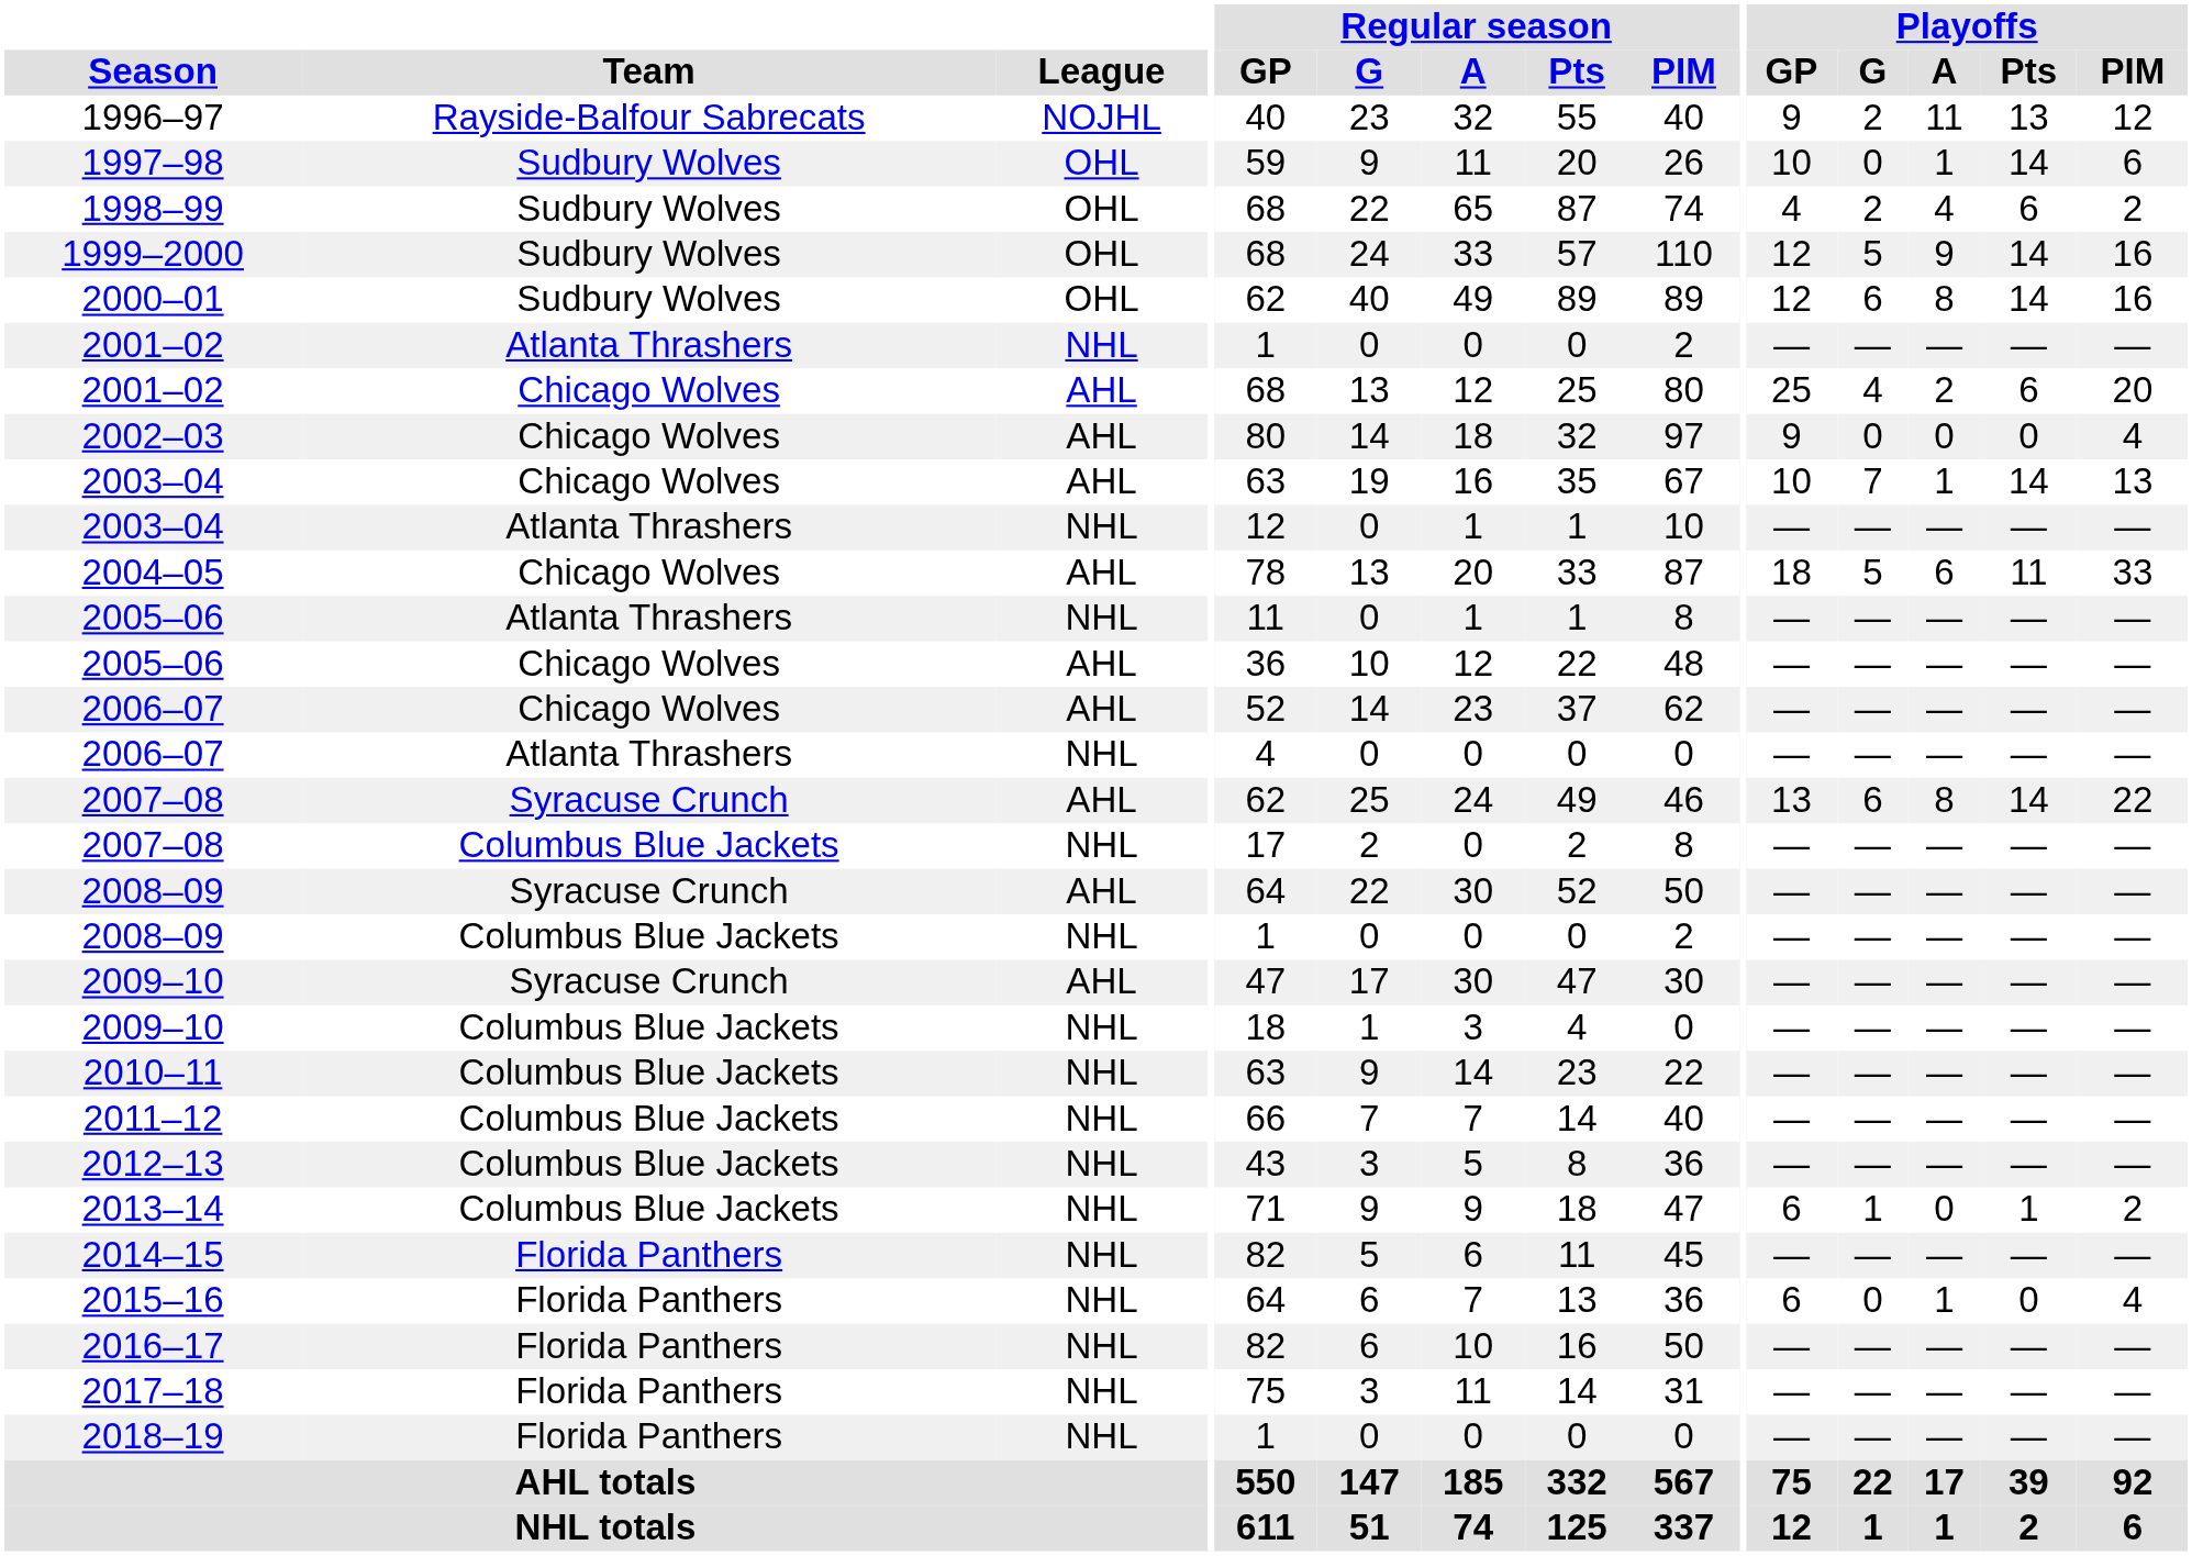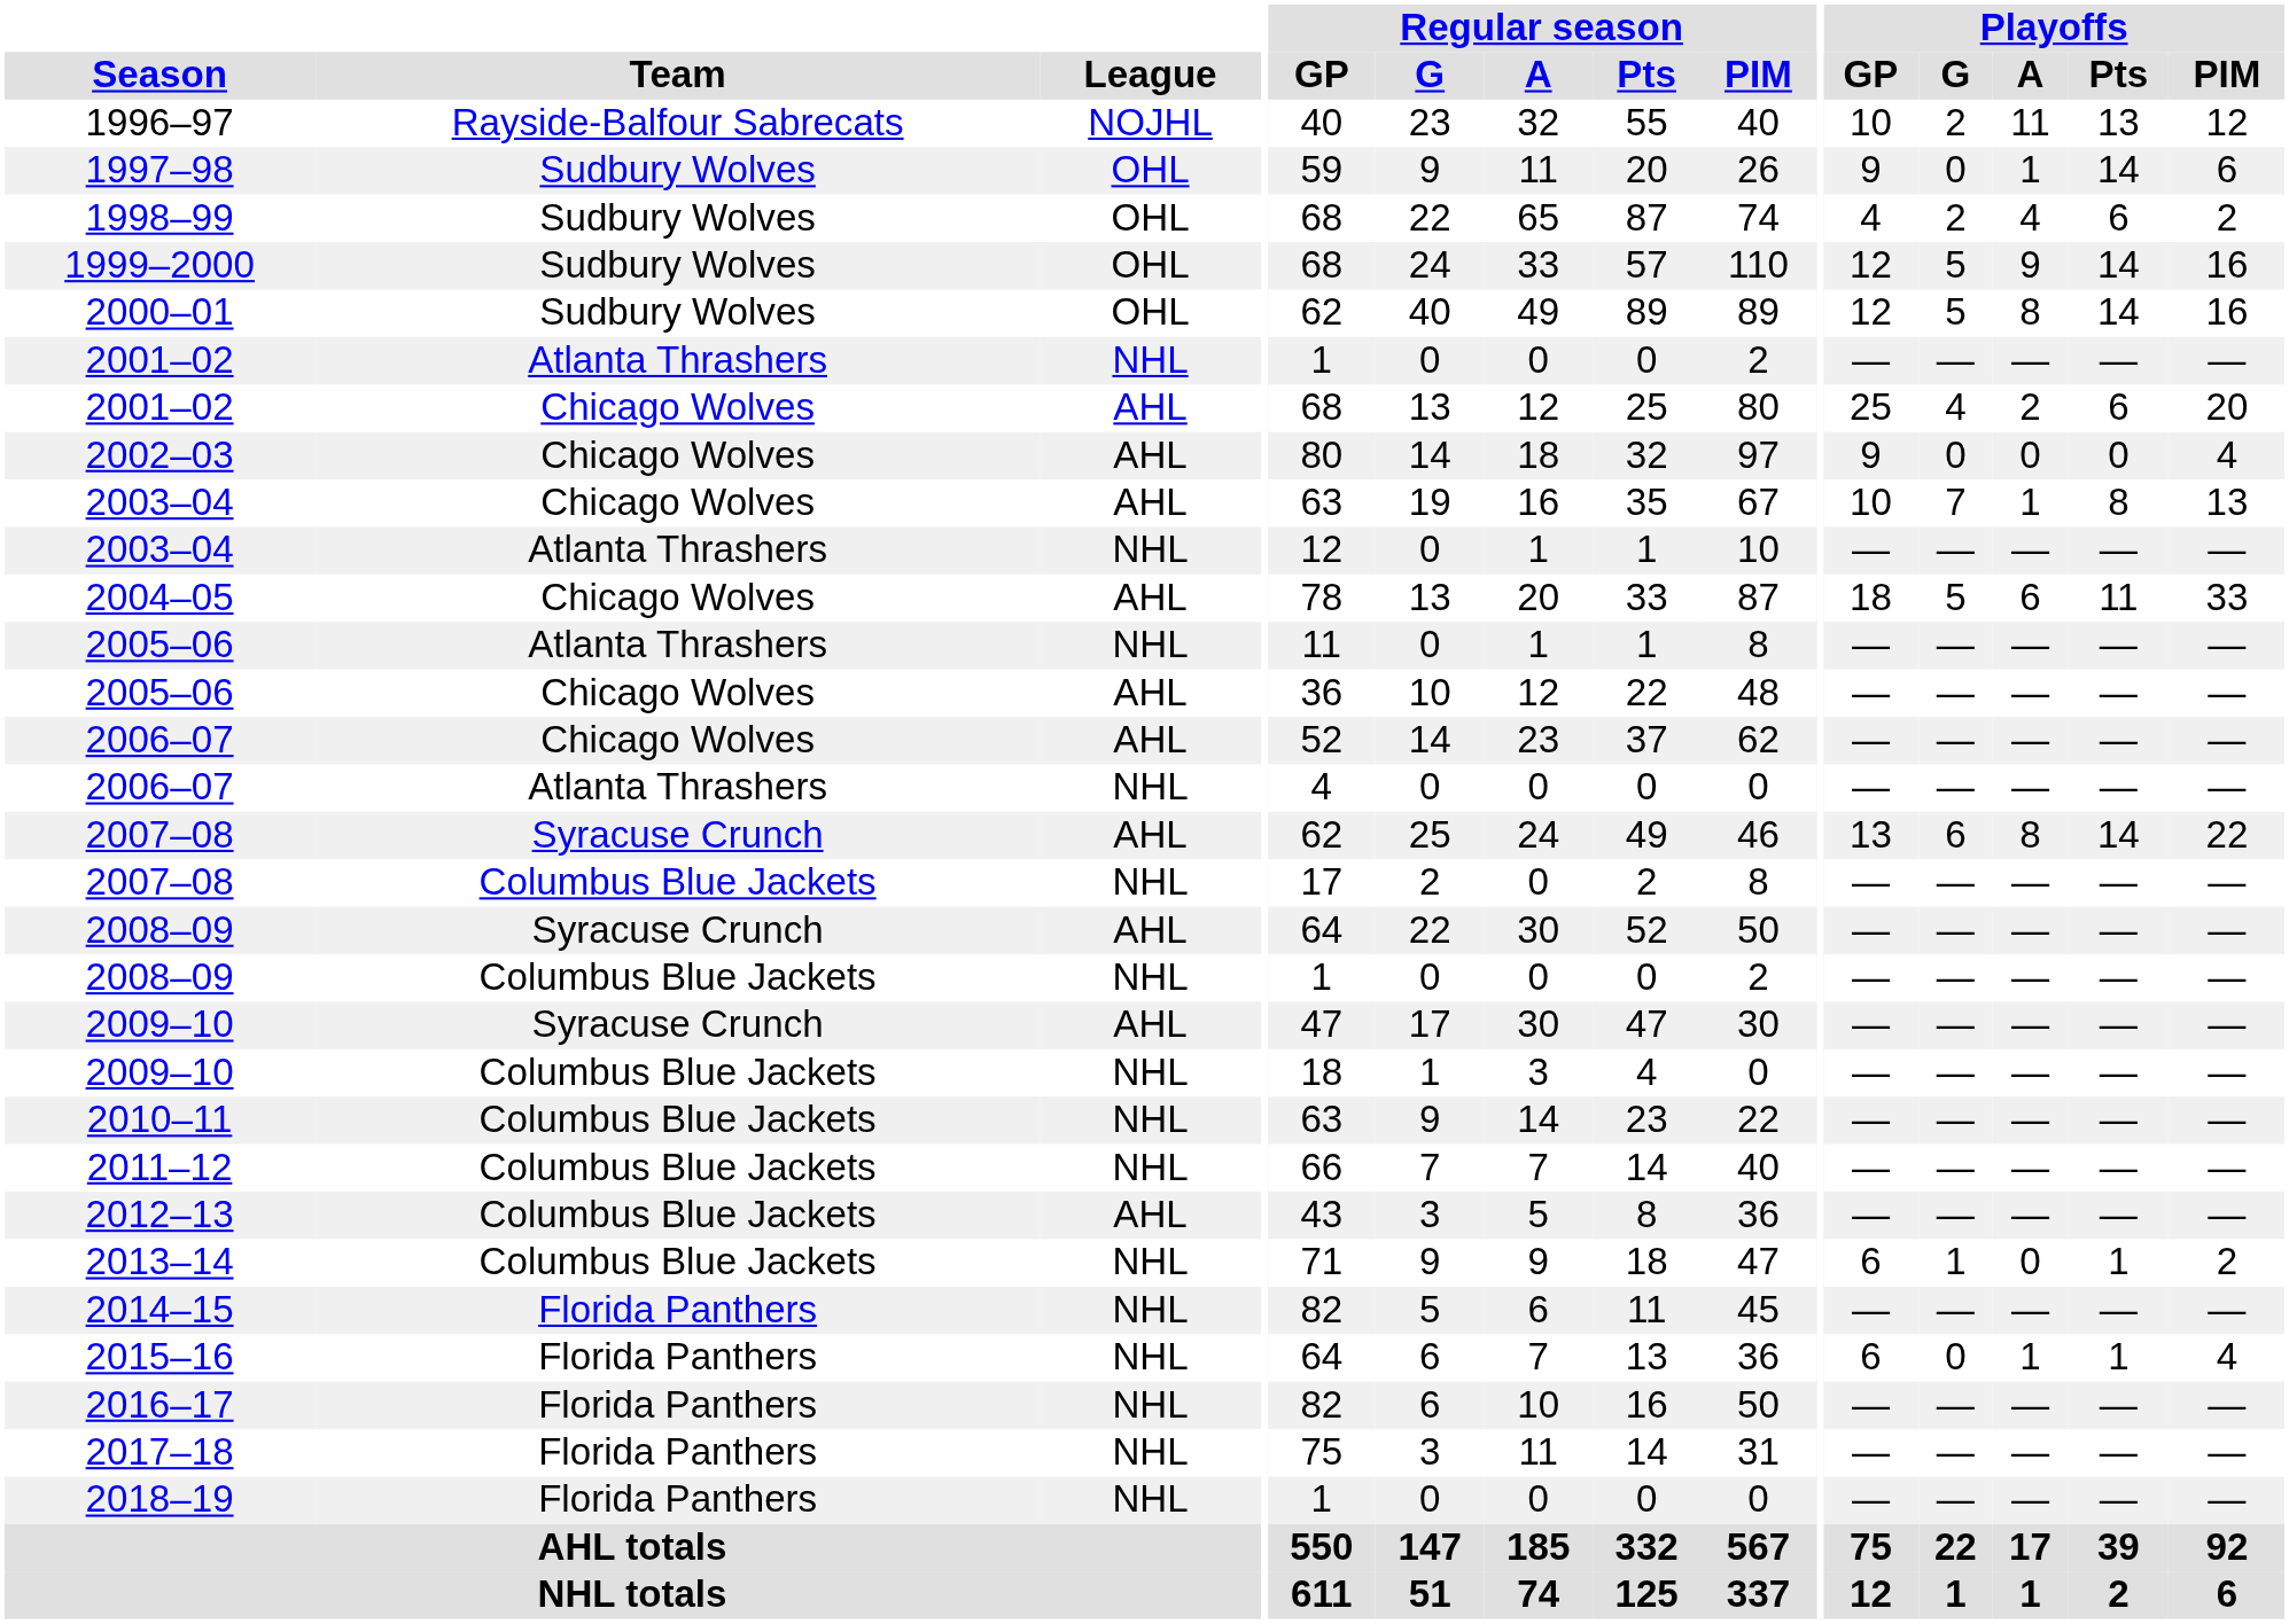 <table border="0" cellpadding="1" cellspacing="0" style="text-align:center; width:60em">
 <tr bgcolor="#e0e0e0">
 <th colspan="3" bgcolor="#ffffff"></th>
 <th rowspan="99" bgcolor="#ffffff"></th>
 <th colspan="5"><a href='#'>Regular season</a></th>
 <th rowspan="99" bgcolor="#ffffff"></th>
 <th colspan="5"><a href='#'>Playoffs</a></th>
 </tr>
 <tr bgcolor="#e0e0e0">
 <th><a href='#'>Season</a></th>
 <th>Team</th>
 <th>League</th>
 <th>GP</th>
 <th><a href='#'>G</a></th>
 <th><a href='#'>A</a></th>
 <th><a href='#'>Pts</a></th>
 <th><a href='#'>PIM</a></th>
 <th>GP</th>
 <th>G</th>
 <th>A</th>
 <th>Pts</th>
 <th>PIM</th>
 </tr>
 <tr>
 <td>1996–97</td>
 <td><a href='#'>Rayside-Balfour Sabrecats</a></td>
 <td><a href='#'>NOJHL</a></td>
 <td>40</td>
 <td>23</td>
 <td>32</td>
 <td>55</td>
 <td>40</td>
-<td>9</td>
+<td>10</td>
 <td>2</td>
 <td>11</td>
 <td>13</td>
 <td>12</td>
 </tr>
 <tr bgcolor="#f0f0f0">
 <td><a href='#'>1997–98</a></td>
 <td><a href='#'>Sudbury Wolves</a></td>
 <td><a href='#'>OHL</a></td>
 <td>59</td>
 <td>9</td>
 <td>11</td>
 <td>20</td>
 <td>26</td>
-<td>10</td>
+<td>9</td>
 <td>0</td>
 <td>1</td>
 <td>14</td>
 <td>6</td>
 </tr>
 <tr>
 <td><a href='#'>1998–99</a></td>
 <td>Sudbury Wolves</td>
 <td>OHL</td>
 <td>68</td>
 <td>22</td>
 <td>65</td>
 <td>87</td>
 <td>74</td>
 <td>4</td>
 <td>2</td>
 <td>4</td>
 <td>6</td>
 <td>2</td>
 </tr>
 <tr bgcolor="#f0f0f0">
 <td><a href='#'>1999–2000</a></td>
 <td>Sudbury Wolves</td>
 <td>OHL</td>
 <td>68</td>
 <td>24</td>
 <td>33</td>
 <td>57</td>
 <td>110</td>
 <td>12</td>
 <td>5</td>
 <td>9</td>
 <td>14</td>
 <td>16</td>
 </tr>
 <tr>
 <td><a href='#'>2000–01</a></td>
 <td>Sudbury Wolves</td>
 <td>OHL</td>
 <td>62</td>
 <td>40</td>
 <td>49</td>
 <td>89</td>
 <td>89</td>
 <td>12</td>
-<td>6</td>
+<td>5</td>
 <td>8</td>
 <td>14</td>
 <td>16</td>
 </tr>
 <tr bgcolor="#f0f0f0">
 <td><a href='#'>2001–02</a></td>
 <td><a href='#'>Atlanta Thrashers</a></td>
 <td><a href='#'>NHL</a></td>
 <td>1</td>
 <td>0</td>
 <td>0</td>
 <td>0</td>
 <td>2</td>
 <td>—</td>
 <td>—</td>
 <td>—</td>
 <td>—</td>
 <td>—</td>
 </tr>
 <tr>
 <td><a href='#'>2001–02</a></td>
 <td><a href='#'>Chicago Wolves</a></td>
 <td><a href='#'>AHL</a></td>
 <td>68</td>
 <td>13</td>
 <td>12</td>
 <td>25</td>
 <td>80</td>
 <td>25</td>
 <td>4</td>
 <td>2</td>
 <td>6</td>
 <td>20</td>
 </tr>
 <tr bgcolor="#f0f0f0">
 <td><a href='#'>2002–03</a></td>
 <td>Chicago Wolves</td>
 <td>AHL</td>
 <td>80</td>
 <td>14</td>
 <td>18</td>
 <td>32</td>
 <td>97</td>
 <td>9</td>
 <td>0</td>
 <td>0</td>
 <td>0</td>
 <td>4</td>
 </tr>
 <tr>
 <td><a href='#'>2003–04</a></td>
 <td>Chicago Wolves</td>
 <td>AHL</td>
 <td>63</td>
 <td>19</td>
 <td>16</td>
 <td>35</td>
 <td>67</td>
 <td>10</td>
 <td>7</td>
 <td>1</td>
-<td>14</td>
+<td>8</td>
 <td>13</td>
 </tr>
 <tr bgcolor="#f0f0f0">
 <td><a href='#'>2003–04</a></td>
 <td>Atlanta Thrashers</td>
 <td>NHL</td>
 <td>12</td>
 <td>0</td>
 <td>1</td>
 <td>1</td>
 <td>10</td>
 <td>—</td>
 <td>—</td>
 <td>—</td>
 <td>—</td>
 <td>—</td>
 </tr>
 <tr>
 <td><a href='#'>2004–05</a></td>
 <td>Chicago Wolves</td>
 <td>AHL</td>
 <td>78</td>
 <td>13</td>
 <td>20</td>
 <td>33</td>
 <td>87</td>
 <td>18</td>
 <td>5</td>
 <td>6</td>
 <td>11</td>
 <td>33</td>
 </tr>
 <tr bgcolor="#f0f0f0">
 <td><a href='#'>2005–06</a></td>
 <td>Atlanta Thrashers</td>
 <td>NHL</td>
 <td>11</td>
 <td>0</td>
 <td>1</td>
 <td>1</td>
 <td>8</td>
 <td>—</td>
 <td>—</td>
 <td>—</td>
 <td>—</td>
 <td>—</td>
 </tr>
 <tr>
 <td><a href='#'>2005–06</a></td>
 <td>Chicago Wolves</td>
 <td>AHL</td>
 <td>36</td>
 <td>10</td>
 <td>12</td>
 <td>22</td>
 <td>48</td>
 <td>—</td>
 <td>—</td>
 <td>—</td>
 <td>—</td>
 <td>—</td>
 </tr>
 <tr bgcolor="#f0f0f0">
 <td><a href='#'>2006–07</a></td>
 <td>Chicago Wolves</td>
 <td>AHL</td>
 <td>52</td>
 <td>14</td>
 <td>23</td>
 <td>37</td>
 <td>62</td>
 <td>—</td>
 <td>—</td>
 <td>—</td>
 <td>—</td>
 <td>—</td>
 </tr>
 <tr>
 <td><a href='#'>2006–07</a></td>
 <td>Atlanta Thrashers</td>
 <td>NHL</td>
 <td>4</td>
 <td>0</td>
 <td>0</td>
 <td>0</td>
 <td>0</td>
 <td>—</td>
 <td>—</td>
 <td>—</td>
 <td>—</td>
 <td>—</td>
 </tr>
 <tr bgcolor="#f0f0f0">
 <td><a href='#'>2007–08</a></td>
 <td><a href='#'>Syracuse Crunch</a></td>
 <td>AHL</td>
 <td>62</td>
 <td>25</td>
 <td>24</td>
 <td>49</td>
 <td>46</td>
 <td>13</td>
 <td>6</td>
 <td>8</td>
 <td>14</td>
 <td>22</td>
 </tr>
 <tr>
 <td><a href='#'>2007–08</a></td>
 <td><a href='#'>Columbus Blue Jackets</a></td>
 <td>NHL</td>
 <td>17</td>
 <td>2</td>
 <td>0</td>
 <td>2</td>
 <td>8</td>
 <td>—</td>
 <td>—</td>
 <td>—</td>
 <td>—</td>
 <td>—</td>
 </tr>
 <tr bgcolor="#f0f0f0">
 <td><a href='#'>2008–09</a></td>
 <td>Syracuse Crunch</td>
 <td>AHL</td>
 <td>64</td>
 <td>22</td>
 <td>30</td>
 <td>52</td>
 <td>50</td>
 <td>—</td>
 <td>—</td>
 <td>—</td>
 <td>—</td>
 <td>—</td>
 </tr>
 <tr>
 <td><a href='#'>2008–09</a></td>
 <td>Columbus Blue Jackets</td>
 <td>NHL</td>
 <td>1</td>
 <td>0</td>
 <td>0</td>
 <td>0</td>
 <td>2</td>
 <td>—</td>
 <td>—</td>
 <td>—</td>
 <td>—</td>
 <td>—</td>
 </tr>
 <tr bgcolor="#f0f0f0">
 <td><a href='#'>2009–10</a></td>
 <td>Syracuse Crunch</td>
 <td>AHL</td>
 <td>47</td>
 <td>17</td>
 <td>30</td>
 <td>47</td>
 <td>30</td>
 <td>—</td>
 <td>—</td>
 <td>—</td>
 <td>—</td>
 <td>—</td>
 </tr>
 <tr>
 <td><a href='#'>2009–10</a></td>
 <td>Columbus Blue Jackets</td>
 <td>NHL</td>
 <td>18</td>
 <td>1</td>
 <td>3</td>
 <td>4</td>
 <td>0</td>
 <td>—</td>
 <td>—</td>
 <td>—</td>
 <td>—</td>
 <td>—</td>
 </tr>
 <tr bgcolor="#f0f0f0">
 <td><a href='#'>2010–11</a></td>
 <td>Columbus Blue Jackets</td>
 <td>NHL</td>
 <td>63</td>
 <td>9</td>
 <td>14</td>
 <td>23</td>
 <td>22</td>
 <td>—</td>
 <td>—</td>
 <td>—</td>
 <td>—</td>
 <td>—</td>
 </tr>
 <tr>
 <td><a href='#'>2011–12</a></td>
 <td>Columbus Blue Jackets</td>
 <td>NHL</td>
 <td>66</td>
 <td>7</td>
 <td>7</td>
 <td>14</td>
 <td>40</td>
 <td>—</td>
 <td>—</td>
 <td>—</td>
 <td>—</td>
 <td>—</td>
 </tr>
 <tr bgcolor="#f0f0f0">
 <td><a href='#'>2012–13</a></td>
 <td>Columbus Blue Jackets</td>
-<td>NHL</td>
+<td>AHL</td>
 <td>43</td>
 <td>3</td>
 <td>5</td>
 <td>8</td>
 <td>36</td>
 <td>—</td>
 <td>—</td>
 <td>—</td>
 <td>—</td>
 <td>—</td>
 </tr>
 <tr>
 <td><a href='#'>2013–14</a></td>
 <td>Columbus Blue Jackets</td>
 <td>NHL</td>
 <td>71</td>
 <td>9</td>
 <td>9</td>
 <td>18</td>
 <td>47</td>
 <td>6</td>
 <td>1</td>
 <td>0</td>
 <td>1</td>
 <td>2</td>
 </tr>
 <tr bgcolor="#f0f0f0">
 <td><a href='#'>2014–15</a></td>
 <td><a href='#'>Florida Panthers</a></td>
 <td>NHL</td>
 <td>82</td>
 <td>5</td>
 <td>6</td>
 <td>11</td>
 <td>45</td>
 <td>—</td>
 <td>—</td>
 <td>—</td>
 <td>—</td>
 <td>—</td>
 </tr>
 <tr>
 <td><a href='#'>2015–16</a></td>
 <td>Florida Panthers</td>
 <td>NHL</td>
 <td>64</td>
 <td>6</td>
 <td>7</td>
 <td>13</td>
 <td>36</td>
 <td>6</td>
 <td>0</td>
 <td>1</td>
-<td>0</td>
+<td>1</td>
 <td>4</td>
 </tr>
 <tr bgcolor="#f0f0f0">
 <td><a href='#'>2016–17</a></td>
 <td>Florida Panthers</td>
 <td>NHL</td>
 <td>82</td>
 <td>6</td>
 <td>10</td>
 <td>16</td>
 <td>50</td>
 <td>—</td>
 <td>—</td>
 <td>—</td>
 <td>—</td>
 <td>—</td>
 </tr>
 <tr>
 <td><a href='#'>2017–18</a></td>
 <td>Florida Panthers</td>
 <td>NHL</td>
 <td>75</td>
 <td>3</td>
 <td>11</td>
 <td>14</td>
 <td>31</td>
 <td>—</td>
 <td>—</td>
 <td>—</td>
 <td>—</td>
 <td>—</td>
 </tr>
 <tr bgcolor="#f0f0f0">
 <td><a href='#'>2018–19</a></td>
 <td>Florida Panthers</td>
 <td>NHL</td>
 <td>1</td>
 <td>0</td>
 <td>0</td>
 <td>0</td>
 <td>0</td>
 <td>—</td>
 <td>—</td>
 <td>—</td>
 <td>—</td>
 <td>—</td>
 </tr>
 <tr bgcolor="#e0e0e0">
 <th colspan="3">AHL totals</th>
 <th>550</th>
 <th>147</th>
 <th>185</th>
 <th>332</th>
 <th>567</th>
 <th>75</th>
 <th>22</th>
 <th>17</th>
 <th>39</th>
 <th>92</th>
 </tr>
 <tr bgcolor="#e0e0e0">
 <th colspan="3">NHL totals</th>
 <th>611</th>
 <th>51</th>
 <th>74</th>
 <th>125</th>
 <th>337</th>
 <th>12</th>
 <th>1</th>
 <th>1</th>
 <th>2</th>
 <th>6</th>
 </tr>
 </table>
